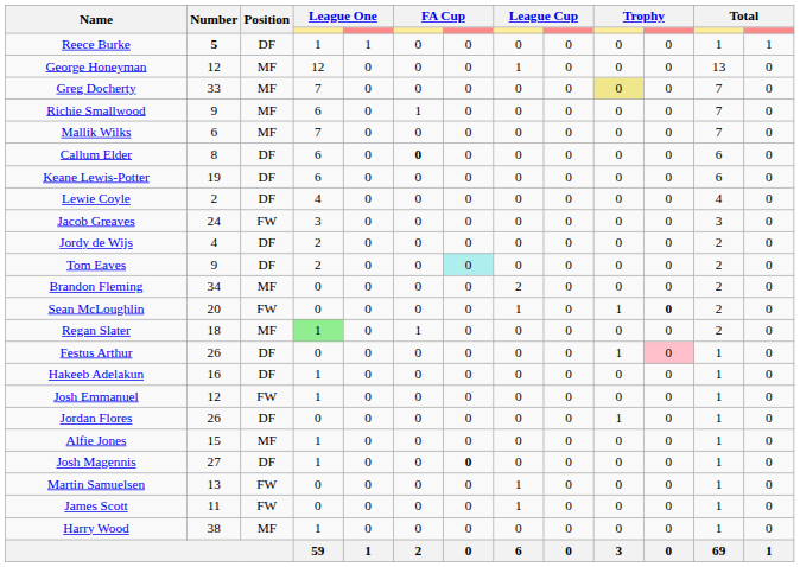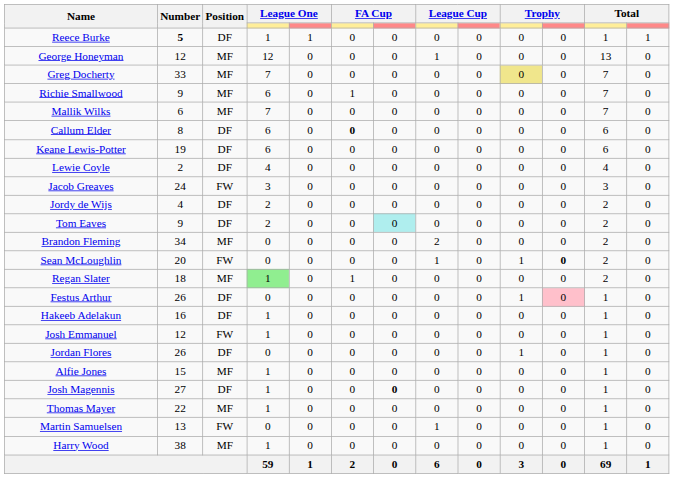 <table class="wikitable" style="font-size: 95%; text-align: center;">
 <tr>
 <th rowspan="2;" style="width:200px;">Name</th>
 <th rowspan=2>Number</th>
 <th rowspan=2>Position</th>
 <th colspan=2><a href='#'>League One</a></th>
 <th colspan=2><a href='#'>FA Cup</a></th>
 <th colspan=2><a href='#'>League Cup</a></th>
 <th colspan=2><a href='#'>Trophy</a></th>
 <th colspan=2>Total</th>
 </tr>
 <tr>
 <th style="width:50px; background:#fe9;"></th>
 <th style="width:50px; background:#ff8888;"></th>
 <th style="width:50px; background:#fe9;"></th>
 <th style="width:50px; background:#ff8888;"></th>
 <th style="width:50px; background:#fe9;"></th>
 <th style="width:50px; background:#ff8888;"></th>
 <th style="width:50px; background:#fe9;"></th>
 <th style="width:50px; background:#ff8888;"></th>
 <th style="width:50px; background:#fe9;"></th>
 <th style="width:50px; background:#ff8888;"></th>
 </tr>
 <tr>
 <td> <a href='#'>Reece Burke</a></td>
 <td><strong>5</strong></td>
 <td>DF</td>
 <td>1</td>
 <td>1</td>
 <td>0</td>
 <td>0</td>
 <td>0</td>
 <td>0</td>
 <td>0</td>
 <td>0</td>
 <td>1</td>
 <td>1</td>
 </tr>
 <tr>
 <td> <a href='#'>George Honeyman</a></td>
 <td>12</td>
 <td>MF</td>
 <td>12</td>
 <td>0</td>
 <td>0</td>
 <td>0</td>
 <td>1</td>
 <td>0</td>
 <td>0</td>
 <td>0</td>
 <td>13</td>
 <td>0</td>
 </tr>
 <tr>
 <td> <a href='#'>Greg Docherty</a></td>
 <td>33</td>
 <td>MF</td>
 <td>7</td>
 <td>0</td>
 <td>0</td>
 <td>0</td>
 <td>0</td>
 <td>0</td>
 <td style="background: khaki;">0</td>
 <td>0</td>
 <td>7</td>
 <td>0</td>
 </tr>
 <tr>
 <td> <a href='#'>Richie Smallwood</a></td>
 <td>9</td>
 <td>MF</td>
 <td>6</td>
 <td>0</td>
 <td>1</td>
 <td>0</td>
 <td>0</td>
 <td>0</td>
 <td>0</td>
 <td>0</td>
 <td>7</td>
 <td>0</td>
 </tr>
 <tr>
 <td> <a href='#'>Mallik Wilks</a></td>
 <td>6</td>
 <td>MF</td>
 <td>7</td>
 <td>0</td>
 <td>0</td>
 <td>0</td>
 <td>0</td>
 <td>0</td>
 <td>0</td>
 <td>0</td>
 <td>7</td>
 <td>0</td>
 </tr>
 <tr>
 <td> <a href='#'>Callum Elder</a></td>
 <td>8</td>
 <td>DF</td>
 <td>6</td>
 <td>0</td>
 <td><strong>0</strong></td>
 <td>0</td>
 <td>0</td>
 <td>0</td>
 <td>0</td>
 <td>0</td>
 <td>6</td>
 <td>0</td>
 </tr>
 <tr>
 <td> <a href='#'>Keane Lewis-Potter</a></td>
 <td>19</td>
 <td>DF</td>
 <td>6</td>
 <td>0</td>
 <td>0</td>
 <td>0</td>
 <td>0</td>
 <td>0</td>
 <td>0</td>
 <td>0</td>
 <td>6</td>
 <td>0</td>
 </tr>
 <tr>
 <td> <a href='#'>Lewie Coyle</a></td>
 <td>2</td>
 <td>DF</td>
 <td>4</td>
 <td>0</td>
 <td>0</td>
 <td>0</td>
 <td>0</td>
 <td>0</td>
 <td>0</td>
 <td>0</td>
 <td>4</td>
 <td>0</td>
 </tr>
 <tr>
 <td> <a href='#'>Jacob Greaves</a></td>
 <td>24</td>
 <td>FW</td>
 <td>3</td>
 <td>0</td>
 <td>0</td>
 <td>0</td>
 <td>0</td>
 <td>0</td>
 <td>0</td>
 <td>0</td>
 <td>3</td>
 <td>0</td>
 </tr>
 <tr>
 <td> <a href='#'>Jordy de Wijs</a></td>
 <td>4</td>
 <td>DF</td>
 <td>2</td>
 <td>0</td>
 <td>0</td>
 <td>0</td>
 <td>0</td>
 <td>0</td>
 <td>0</td>
 <td>0</td>
 <td>2</td>
 <td>0</td>
 </tr>
 <tr>
 <td> <a href='#'>Tom Eaves</a></td>
 <td>9</td>
 <td>DF</td>
 <td>2</td>
 <td>0</td>
 <td>0</td>
 <td style="background: paleturquoise;">0</td>
 <td>0</td>
 <td>0</td>
 <td>0</td>
 <td>0</td>
 <td>2</td>
 <td>0</td>
 </tr>
 <tr>
 <td> <a href='#'>Brandon Fleming</a></td>
 <td>34</td>
 <td>MF</td>
 <td>0</td>
 <td>0</td>
 <td>0</td>
 <td>0</td>
 <td>2</td>
 <td>0</td>
 <td>0</td>
 <td>0</td>
 <td>2</td>
 <td>0</td>
 </tr>
 <tr>
 <td> <a href='#'>Sean McLoughlin</a></td>
 <td>20</td>
 <td>FW</td>
 <td>0</td>
 <td>0</td>
 <td>0</td>
 <td>0</td>
 <td>1</td>
 <td>0</td>
 <td>1</td>
 <td><strong>0</strong></td>
 <td>2</td>
 <td>0</td>
 </tr>
 <tr>
 <td> <a href='#'>Regan Slater</a></td>
 <td>18</td>
 <td>MF</td>
 <td style="background: lightgreen;">1</td>
 <td>0</td>
 <td>1</td>
 <td>0</td>
 <td>0</td>
 <td>0</td>
 <td>0</td>
 <td>0</td>
 <td>2</td>
 <td>0</td>
 </tr>
 <tr>
 <td> <a href='#'>Festus Arthur</a></td>
 <td>26</td>
 <td>DF</td>
 <td>0</td>
 <td>0</td>
 <td>0</td>
 <td>0</td>
 <td>0</td>
 <td>0</td>
 <td>1</td>
 <td style="background: pink;">0</td>
 <td>1</td>
 <td>0</td>
 </tr>
 <tr>
 <td> <a href='#'>Hakeeb Adelakun</a></td>
 <td>16</td>
 <td>DF</td>
 <td>1</td>
 <td>0</td>
 <td>0</td>
 <td>0</td>
 <td>0</td>
 <td>0</td>
 <td>0</td>
 <td>0</td>
 <td>1</td>
 <td>0</td>
 </tr>
 <tr>
 <td> <a href='#'>Josh Emmanuel</a></td>
 <td>12</td>
 <td>FW</td>
 <td>1</td>
 <td>0</td>
 <td>0</td>
 <td>0</td>
 <td>0</td>
 <td>0</td>
 <td>0</td>
 <td>0</td>
 <td>1</td>
 <td>0</td>
 </tr>
 <tr>
 <td> <a href='#'>Jordan Flores</a></td>
 <td>26</td>
 <td>DF</td>
 <td>0</td>
 <td>0</td>
 <td>0</td>
 <td>0</td>
 <td>0</td>
 <td>0</td>
 <td>1</td>
 <td>0</td>
 <td>1</td>
 <td>0</td>
 </tr>
 <tr>
 <td> <a href='#'>Alfie Jones</a></td>
 <td>15</td>
 <td>MF</td>
 <td>1</td>
 <td>0</td>
 <td>0</td>
 <td>0</td>
 <td>0</td>
 <td>0</td>
 <td>0</td>
 <td>0</td>
 <td>1</td>
 <td>0</td>
 </tr>
 <tr>
 <td> <a href='#'>Josh Magennis</a></td>
 <td>27</td>
 <td>DF</td>
 <td>1</td>
 <td>0</td>
 <td>0</td>
 <td><strong>0</strong></td>
 <td>0</td>
 <td>0</td>
 <td>0</td>
 <td>0</td>
 <td>1</td>
 <td>0</td>
 </tr>
 <tr>
-<td> <a href='#'>Martin Samuelsen</a></td>
-<td>13</td>
-<td>FW</td>
+<td> <a href='#'>Thomas Mayer</a></td>
+<td>22</td>
+<td>MF</td>
+<td>1</td>
 <td>0</td>
 <td>0</td>
 <td>0</td>
 <td>0</td>
-<td>1</td>
 <td>0</td>
 <td>0</td>
 <td>0</td>
 <td>1</td>
 <td>0</td>
 </tr>
 <tr>
-<td> <a href='#'>James Scott</a></td>
-<td>11</td>
+<td> <a href='#'>Martin Samuelsen</a></td>
+<td>13</td>
 <td>FW</td>
 <td>0</td>
 <td>0</td>
 <td>0</td>
 <td>0</td>
 <td>1</td>
 <td>0</td>
 <td>0</td>
 <td>0</td>
 <td>1</td>
 <td>0</td>
 </tr>
 <tr>
 <td> <a href='#'>Harry Wood</a></td>
 <td>38</td>
 <td>MF</td>
 <td>1</td>
 <td>0</td>
 <td>0</td>
 <td>0</td>
 <td>0</td>
 <td>0</td>
 <td>0</td>
 <td>0</td>
 <td>1</td>
 <td>0</td>
 </tr>
 <tr>
 <th scope="row" colspan="3"></th>
 <th>59</th>
 <th>1</th>
 <th>2</th>
 <th>0</th>
 <th>6</th>
 <th>0</th>
 <th>3</th>
 <th>0</th>
 <th>69</th>
 <th>1</th>
 </tr>
 </table>
